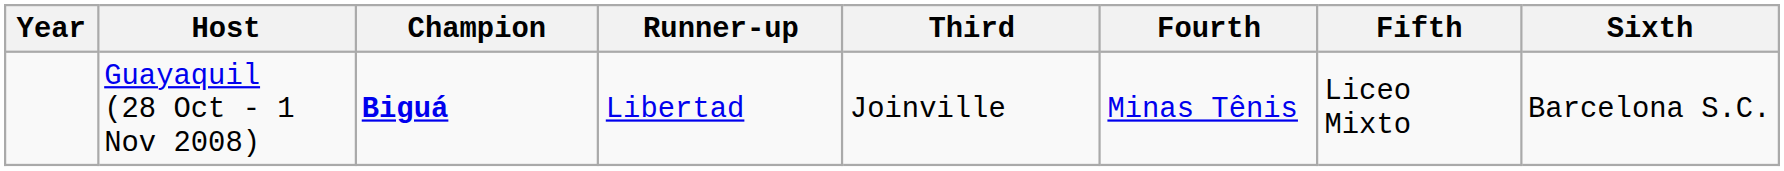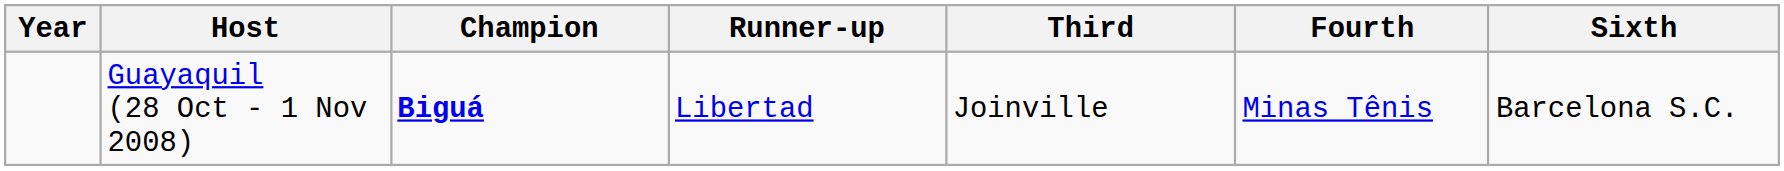 <table class="wikitable sortable" style="text-align:left" width="800">
 <tr>
 <th width=50px>Year</th>
 <th width=250px>Host</th>
 <th width=250px>Champion</th>
 <th width=250px>Runner-up</th>
 <th width=250px>Third</th>
 <th width=250px>Fourth</th>
-<th width=250px>Fifth</th>
 <th width=250px>Sixth</th>
 </tr>
 <tr>
 <td></td>
 <td> <a href='#'>Guayaquil</a> <br>(28 Oct - 1 Nov 2008)</td>
 <td> <strong><a href='#'>Biguá</a></strong></td>
 <td> <a href='#'>Libertad</a></td>
 <td> Joinville</td>
 <td> <a href='#'>Minas Tênis</a></td>
-<td> Liceo Mixto</td>
 <td> Barcelona S.C.</td>
 </tr>
 </table>
